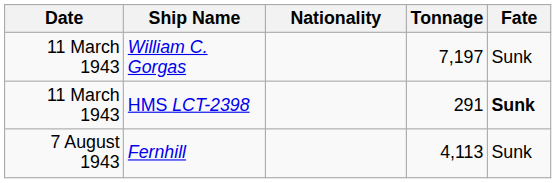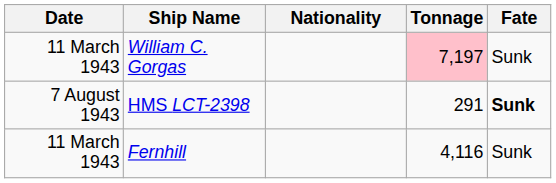 <table class="wikitable sortable">
 <tr>
 <th width="100px">Date</th>
 <th width="120px">Ship Name</th>
 <th width="120px">Nationality</th>
 <th width="25px">Tonnage</th>
 <th width="50px">Fate</th>
 </tr>
 <tr>
 <td align="right">11 March 1943</td>
 <td align="left"><a href='#'><em>William C. Gorgas</em></a></td>
 <td align="left"></td>
-<td align="right">7,197</td>
+<td align="right" style="background: pink;">7,197</td>
 <td align="left">Sunk</td>
 </tr>
 <tr>
-<td align="right">11 March 1943</td>
+<td align="right">7 August 1943</td>
 <td align="left"><a href='#'>HMS <em>LCT-2398</em></a></td>
 <td align="left"></td>
 <td align="right">291</td>
 <td align="left"><strong>Sunk</strong></td>
 </tr>
 <tr>
-<td align="right">7 August 1943</td>
+<td align="right">11 March 1943</td>
 <td align="left"><a href='#'><em>Fernhill</em></a></td>
 <td align="left"></td>
-<td align="right">4,113</td>
+<td align="right">4,116</td>
 <td align="left">Sunk</td>
 </tr>
 </table>
